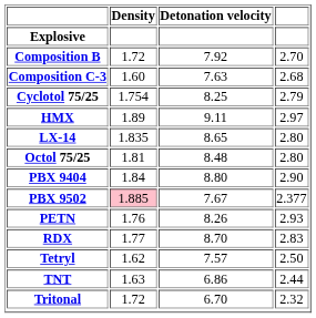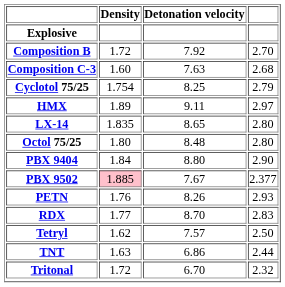 <table border="1">
 <tr>
 <th></th>
 <th>Density</th>
 <th>Detonation velocity</th>
 <th></th>
 </tr>
 <tr>
 <th>Explosive</th>
 <th></th>
 <th></th>
 <th></th>
 </tr>
 <tr>
 <th><a href='#'>Composition B</a></th>
 <td align="center">1.72</td>
 <td align="center">7.92</td>
 <td align="center">2.70</td>
 </tr>
 <tr>
 <th><a href='#'>Composition C-3</a></th>
 <td align="center">1.60</td>
 <td align="center">7.63</td>
 <td align="center">2.68</td>
 </tr>
 <tr>
 <th><a href='#'>Cyclotol</a> 75/25</th>
 <td align="center">1.754</td>
 <td align="center">8.25</td>
 <td align="center">2.79</td>
 </tr>
 <tr>
 <th><a href='#'>HMX</a></th>
 <td align="center">1.89</td>
 <td align="center">9.11</td>
 <td align="center">2.97</td>
 </tr>
 <tr>
 <th><a href='#'>LX-14</a></th>
 <td align="center">1.835</td>
 <td align="center">8.65</td>
 <td align="center">2.80</td>
 </tr>
 <tr>
 <th><a href='#'>Octol</a> 75/25</th>
-<td align="center">1.81</td>
+<td align="center">1.80</td>
 <td align="center">8.48</td>
 <td align="center">2.80</td>
 </tr>
 <tr>
 <th><a href='#'>PBX 9404</a></th>
 <td align="center">1.84</td>
 <td align="center">8.80</td>
 <td align="center">2.90</td>
 </tr>
 <tr>
 <th><a href='#'>PBX 9502</a></th>
 <td align="center" style="background: pink;">1.885</td>
 <td align="center">7.67</td>
 <td align="center">2.377</td>
 </tr>
 <tr>
 <th><a href='#'>PETN</a></th>
 <td align="center">1.76</td>
 <td align="center">8.26</td>
 <td align="center">2.93</td>
 </tr>
 <tr>
 <th><a href='#'>RDX</a></th>
 <td align="center">1.77</td>
 <td align="center">8.70</td>
 <td align="center">2.83</td>
 </tr>
 <tr>
 <th><a href='#'>Tetryl</a></th>
 <td align="center">1.62</td>
 <td align="center">7.57</td>
 <td align="center">2.50</td>
 </tr>
 <tr>
 <th><a href='#'>TNT</a></th>
 <td align="center">1.63</td>
 <td align="center">6.86</td>
 <td align="center">2.44</td>
 </tr>
 <tr>
 <th><a href='#'>Tritonal</a></th>
 <td align="center">1.72</td>
 <td align="center">6.70</td>
 <td align="center">2.32</td>
 </tr>
 <tr>
 </tr>
 </table>
